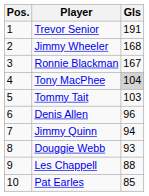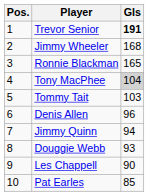 <table class="wikitable" border="1">
 <tr>
 <th>Pos.</th>
 <th>Player</th>
 <th>Gls</th>
 </tr>
 <tr>
 <td>1</td>
 <td> <a href='#'>Trevor Senior</a></td>
-<td>191</td>
+<td><strong>191</strong></td>
 </tr>
 <tr>
 <td>2</td>
 <td> <a href='#'>Jimmy Wheeler</a></td>
 <td>168</td>
 </tr>
 <tr>
 <td>3</td>
 <td> <a href='#'>Ronnie Blackman</a></td>
-<td>167</td>
+<td>165</td>
 </tr>
 <tr>
 <td>4</td>
 <td> <a href='#'>Tony MacPhee</a></td>
 <td style="background: lightgrey;">104</td>
 </tr>
 <tr>
 <td>5</td>
 <td> <a href='#'>Tommy Tait</a></td>
 <td>103</td>
 </tr>
 <tr>
 <td>6</td>
 <td> <a href='#'>Denis Allen</a></td>
 <td>96</td>
 </tr>
 <tr>
 <td>7</td>
 <td> <a href='#'>Jimmy Quinn</a></td>
 <td>94</td>
 </tr>
 <tr>
 <td>8</td>
 <td> <a href='#'>Douggie Webb</a></td>
 <td>93</td>
 </tr>
 <tr>
 <td>9</td>
 <td> <a href='#'>Les Chappell</a></td>
-<td>88</td>
+<td>90</td>
 </tr>
 <tr>
 <td>10</td>
 <td> <a href='#'>Pat Earles</a></td>
 <td>85</td>
 </tr>
 </table>
